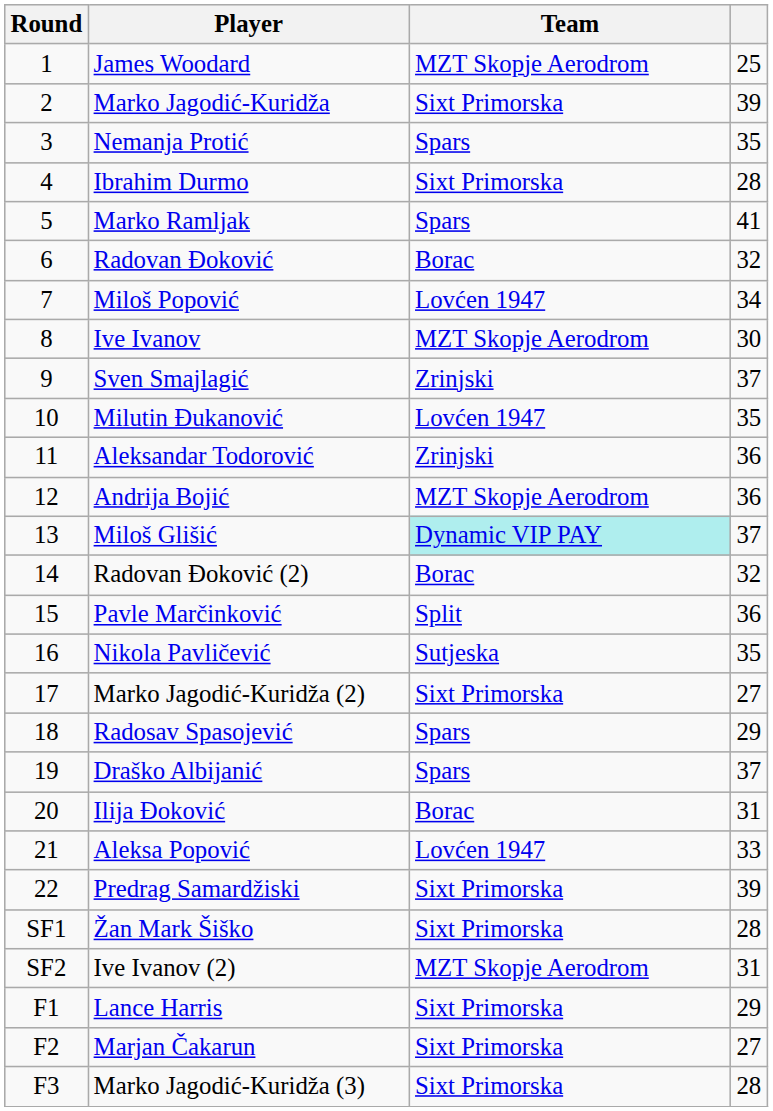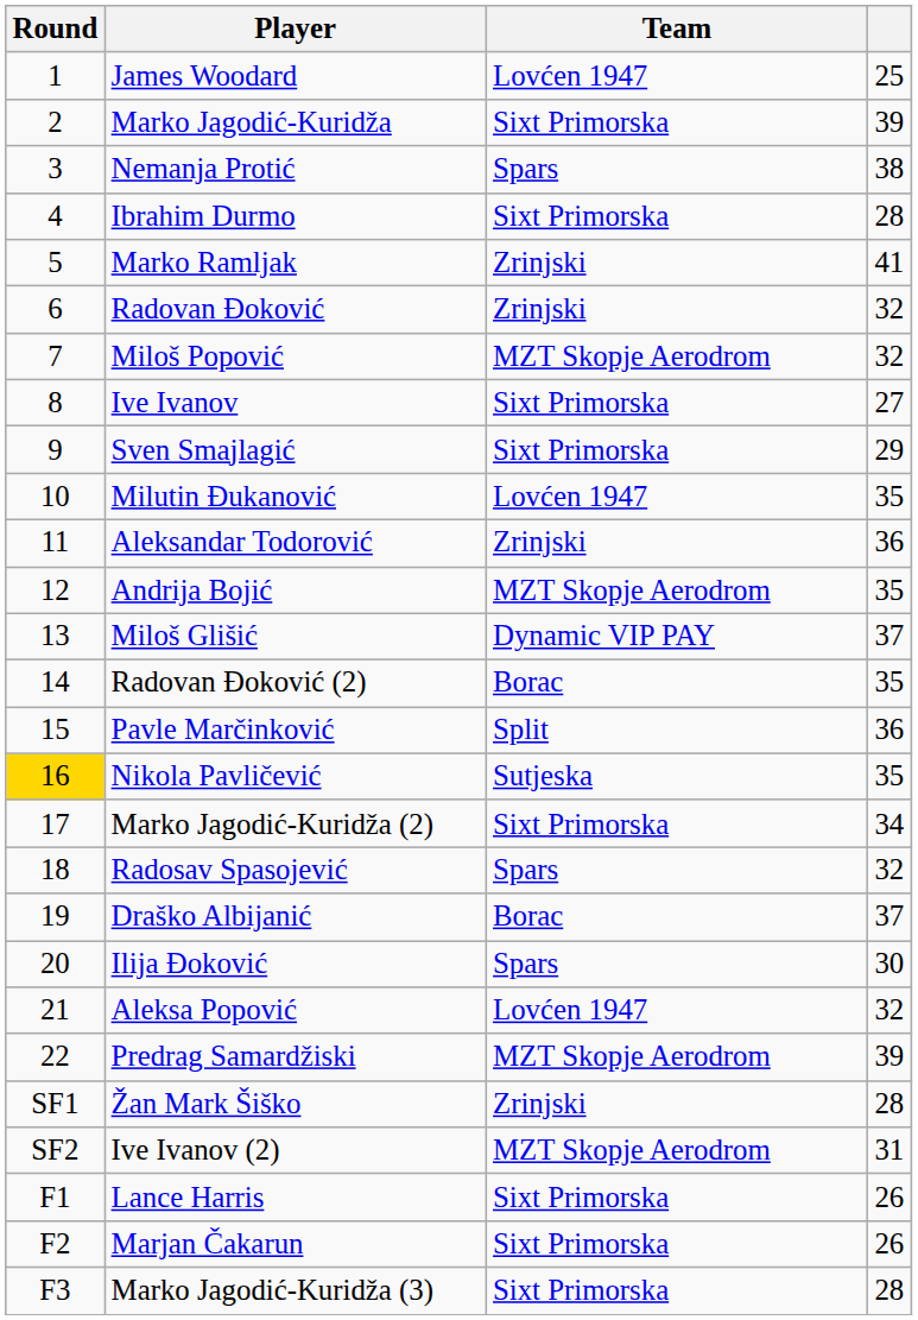 <table class="wikitable sortable" style="text-align: center;">
 <tr>
 <th>Round</th>
 <th style="width:200px;">Player</th>
 <th style="width:200px;">Team</th>
 <th><a href='#'></a></th>
 </tr>
 <tr>
 <td>1</td>
 <td align="left"> <a href='#'>James Woodard</a></td>
-<td align="left"> <a href='#'>MZT Skopje Aerodrom</a></td>
+<td align="left"> <a href='#'>Lovćen 1947</a></td>
 <td>25</td>
 </tr>
 <tr>
 <td>2</td>
 <td align="left"> <a href='#'>Marko Jagodić-Kuridža</a></td>
 <td align="left"> <a href='#'>Sixt Primorska</a></td>
 <td>39</td>
 </tr>
 <tr>
 <td>3</td>
 <td align="left"> <a href='#'>Nemanja Protić</a></td>
 <td align="left"> <a href='#'>Spars</a></td>
-<td>35</td>
+<td>38</td>
 </tr>
 <tr>
 <td>4</td>
 <td align="left"> <a href='#'>Ibrahim Durmo</a></td>
 <td align="left"> <a href='#'>Sixt Primorska</a></td>
 <td>28</td>
 </tr>
 <tr>
 <td>5</td>
 <td align="left"> <a href='#'>Marko Ramljak</a></td>
-<td align="left"> <a href='#'>Spars</a></td>
+<td align="left"> <a href='#'>Zrinjski</a></td>
 <td>41</td>
 </tr>
 <tr>
 <td>6</td>
 <td align="left"> <a href='#'>Radovan Đoković</a></td>
-<td align="left"> <a href='#'>Borac</a></td>
+<td align="left"> <a href='#'>Zrinjski</a></td>
 <td>32</td>
 </tr>
 <tr>
 <td>7</td>
 <td align="left"> <a href='#'>Miloš Popović</a></td>
-<td align="left"> <a href='#'>Lovćen 1947</a></td>
-<td>34</td>
+<td align="left"> <a href='#'>MZT Skopje Aerodrom</a></td>
+<td>32</td>
 </tr>
 <tr>
 <td>8</td>
 <td align="left"> <a href='#'>Ive Ivanov</a></td>
-<td align="left"> <a href='#'>MZT Skopje Aerodrom</a></td>
-<td>30</td>
+<td align="left"> <a href='#'>Sixt Primorska</a></td>
+<td>27</td>
 </tr>
 <tr>
 <td>9</td>
 <td align="left"> <a href='#'>Sven Smajlagić</a></td>
-<td align="left"> <a href='#'>Zrinjski</a></td>
-<td>37</td>
+<td align="left"> <a href='#'>Sixt Primorska</a></td>
+<td>29</td>
 </tr>
 <tr>
 <td>10</td>
 <td align="left"> <a href='#'>Milutin Đukanović</a></td>
 <td align="left"> <a href='#'>Lovćen 1947</a></td>
 <td>35</td>
 </tr>
 <tr>
 <td>11</td>
 <td align="left"> <a href='#'>Aleksandar Todorović</a></td>
 <td align="left"> <a href='#'>Zrinjski</a></td>
 <td>36</td>
 </tr>
 <tr>
 <td>12</td>
 <td align="left"> <a href='#'>Andrija Bojić</a></td>
 <td align="left"> <a href='#'>MZT Skopje Aerodrom</a></td>
-<td>36</td>
+<td>35</td>
 </tr>
 <tr>
 <td>13</td>
 <td align="left"> <a href='#'>Miloš Glišić</a></td>
-<td align="left" style="background: paleturquoise;"> <a href='#'>Dynamic VIP PAY</a></td>
+<td align="left"> <a href='#'>Dynamic VIP PAY</a></td>
 <td>37</td>
 </tr>
 <tr>
 <td>14</td>
 <td align="left"> Radovan Đoković (2)</td>
 <td align="left"> <a href='#'>Borac</a></td>
-<td>32</td>
+<td>35</td>
 </tr>
 <tr>
 <td>15</td>
 <td align="left"> <a href='#'>Pavle Marčinković</a></td>
 <td align="left"> <a href='#'>Split</a></td>
 <td>36</td>
 </tr>
 <tr>
-<td>16</td>
+<td style="background: gold;">16</td>
 <td align="left"> <a href='#'>Nikola Pavličević</a></td>
 <td align="left"> <a href='#'>Sutjeska</a></td>
 <td>35</td>
 </tr>
 <tr>
 <td>17</td>
 <td align="left"> Marko Jagodić-Kuridža (2)</td>
 <td align="left"> <a href='#'>Sixt Primorska</a></td>
-<td>27</td>
+<td>34</td>
 </tr>
 <tr>
 <td>18</td>
 <td align="left"> <a href='#'>Radosav Spasojević</a></td>
 <td align="left"> <a href='#'>Spars</a></td>
-<td>29</td>
+<td>32</td>
 </tr>
 <tr>
 <td>19</td>
 <td align="left"> <a href='#'>Draško Albijanić</a></td>
-<td align="left"> <a href='#'>Spars</a></td>
+<td align="left"> <a href='#'>Borac</a></td>
 <td>37</td>
 </tr>
 <tr>
 <td>20</td>
 <td align="left"> <a href='#'>Ilija Đoković</a></td>
-<td align="left"> <a href='#'>Borac</a></td>
-<td>31</td>
+<td align="left"> <a href='#'>Spars</a></td>
+<td>30</td>
 </tr>
 <tr>
 <td>21</td>
 <td align="left"> <a href='#'>Aleksa Popović</a></td>
 <td align="left"> <a href='#'>Lovćen 1947</a></td>
-<td>33</td>
+<td>32</td>
 </tr>
 <tr>
 <td>22</td>
 <td align="left"> <a href='#'>Predrag Samardžiski</a></td>
-<td align="left"> <a href='#'>Sixt Primorska</a></td>
+<td align="left"> <a href='#'>MZT Skopje Aerodrom</a></td>
 <td>39</td>
 </tr>
 <tr>
 <td>SF1</td>
 <td align="left"> <a href='#'>Žan Mark Šiško</a></td>
-<td align="left"> <a href='#'>Sixt Primorska</a></td>
+<td align="left"> <a href='#'>Zrinjski</a></td>
 <td>28</td>
 </tr>
 <tr>
 <td>SF2</td>
 <td align="left"> Ive Ivanov (2)</td>
 <td align="left"> <a href='#'>MZT Skopje Aerodrom</a></td>
 <td>31</td>
 </tr>
 <tr>
 <td>F1</td>
 <td align="left"> <a href='#'>Lance Harris</a></td>
 <td align="left"> <a href='#'>Sixt Primorska</a></td>
-<td>29</td>
+<td>26</td>
 </tr>
 <tr>
 <td>F2</td>
 <td align="left"> <a href='#'>Marjan Čakarun</a></td>
 <td align="left"> <a href='#'>Sixt Primorska</a></td>
-<td>27</td>
+<td>26</td>
 </tr>
 <tr>
 <td>F3</td>
 <td align="left"> Marko Jagodić-Kuridža (3)</td>
 <td align="left"> <a href='#'>Sixt Primorska</a></td>
 <td>28</td>
 </tr>
 <tr>
 </tr>
 </table>
